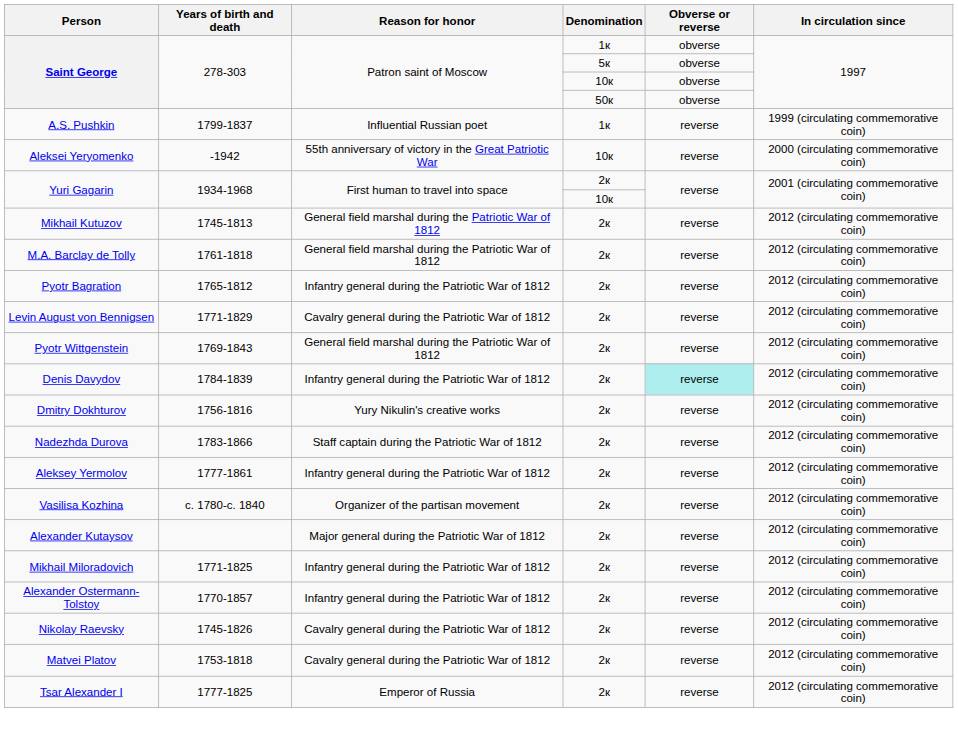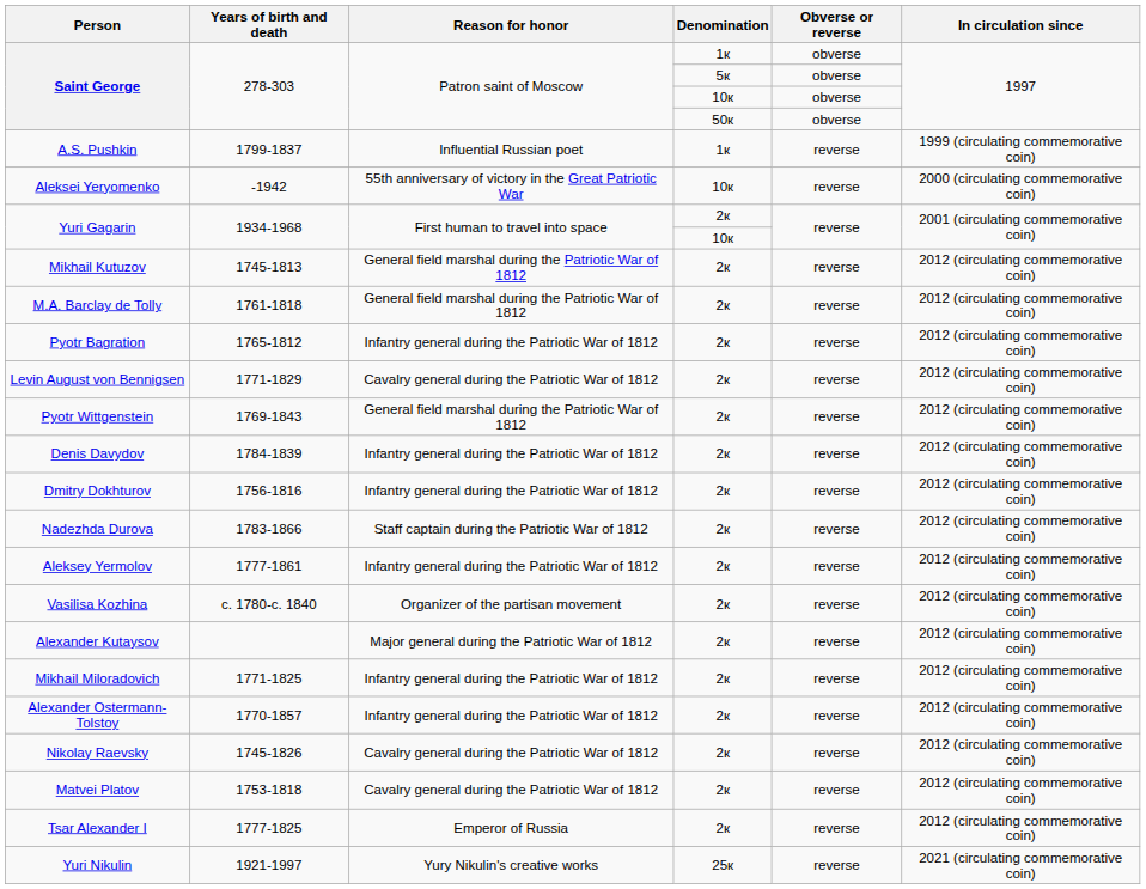 <table class="wikitable" style="font-size:95%; text-align:center;">
 <tr>
 <th>Person</th>
 <th>Years of birth and death</th>
 <th>Reason for honor</th>
 <th>Denomination</th>
 <th>Obverse or reverse</th>
 <th>In circulation since</th>
 </tr>
 <tr>
 <th rowspan="4"><a href='#'>Saint George</a></th>
 <td rowspan="4">278-303</td>
 <td rowspan="4">Patron saint of Moscow</td>
 <td>1к</td>
 <td>obverse</td>
 <td rowspan="4">1997</td>
 </tr>
 <tr>
 <td>5к</td>
 <td>obverse</td>
 </tr>
 <tr>
 <td>10к</td>
 <td>obverse</td>
 </tr>
 <tr>
 <td>50к</td>
 <td>obverse</td>
 </tr>
 <tr>
 <td><a href='#'>A.S. Pushkin</a></td>
 <td>1799-1837</td>
 <td>Influential Russian poet</td>
 <td>1к</td>
 <td>reverse</td>
 <td>1999 (circulating commemorative coin)</td>
 </tr>
 <tr>
 <td><a href='#'>Aleksei Yeryomenko</a></td>
 <td>-1942</td>
 <td>55th anniversary of victory in the <a href='#'>Great Patriotic War</a></td>
 <td>10к</td>
 <td>reverse</td>
 <td>2000 (circulating commemorative coin)</td>
 </tr>
 <tr>
 <td rowspan="2"><a href='#'>Yuri Gagarin</a></td>
 <td rowspan="2">1934-1968</td>
 <td rowspan="2">First human to travel into space</td>
 <td>2к</td>
 <td rowspan="2">reverse</td>
 <td rowspan="2">2001 (circulating commemorative coin)</td>
 </tr>
 <tr>
 <td>10к</td>
 </tr>
 <tr>
 <td><a href='#'>Mikhail Kutuzov</a></td>
 <td>1745-1813</td>
 <td>General field marshal during the <a href='#'>Patriotic War of 1812</a></td>
 <td>2к</td>
 <td>reverse</td>
 <td>2012 (circulating commemorative coin)</td>
 </tr>
 <tr>
 <td><a href='#'>M.A. Barclay de Tolly</a></td>
 <td>1761-1818</td>
 <td>General field marshal during the Patriotic War of 1812</td>
 <td>2к</td>
 <td>reverse</td>
 <td>2012 (circulating commemorative coin)</td>
 </tr>
 <tr>
 <td><a href='#'>Pyotr Bagration</a></td>
 <td>1765-1812</td>
 <td>Infantry general during the Patriotic War of 1812</td>
 <td>2к</td>
 <td>reverse</td>
 <td>2012 (circulating commemorative coin)</td>
 </tr>
 <tr>
 <td><a href='#'>Levin August von Bennigsen</a></td>
 <td>1771-1829</td>
 <td>Cavalry general during the Patriotic War of 1812</td>
 <td>2к</td>
 <td>reverse</td>
 <td>2012 (circulating commemorative coin)</td>
 </tr>
 <tr>
 <td><a href='#'>Pyotr Wittgenstein</a></td>
 <td>1769-1843</td>
 <td>General field marshal during the Patriotic War of 1812</td>
 <td>2к</td>
 <td>reverse</td>
 <td>2012 (circulating commemorative coin)</td>
 </tr>
 <tr>
 <td><a href='#'>Denis Davydov</a></td>
 <td>1784-1839</td>
 <td>Infantry general during the Patriotic War of 1812</td>
 <td>2к</td>
-<td style="background: paleturquoise;">reverse</td>
+<td>reverse</td>
 <td>2012 (circulating commemorative coin)</td>
 </tr>
 <tr>
 <td><a href='#'>Dmitry Dokhturov</a></td>
 <td>1756-1816</td>
-<td>Yury Nikulin's creative works</td>
+<td>Infantry general during the Patriotic War of 1812</td>
 <td>2к</td>
 <td>reverse</td>
 <td>2012 (circulating commemorative coin)</td>
 </tr>
 <tr>
 <td><a href='#'>Nadezhda Durova</a></td>
 <td>1783-1866</td>
 <td>Staff captain during the Patriotic War of 1812</td>
 <td>2к</td>
 <td>reverse</td>
 <td>2012 (circulating commemorative coin)</td>
 </tr>
 <tr>
 <td><a href='#'>Aleksey Yermolov</a></td>
 <td>1777-1861</td>
 <td>Infantry general during the Patriotic War of 1812</td>
 <td>2к</td>
 <td>reverse</td>
 <td>2012 (circulating commemorative coin)</td>
 </tr>
 <tr>
 <td><a href='#'>Vasilisa Kozhina</a></td>
 <td>c. 1780-c. 1840</td>
 <td>Organizer of the partisan movement</td>
 <td>2к</td>
 <td>reverse</td>
 <td>2012 (circulating commemorative coin)</td>
 </tr>
 <tr>
 <td><a href='#'>Alexander Kutaysov</a></td>
 <td></td>
 <td>Major general during the Patriotic War of 1812</td>
 <td>2к</td>
 <td>reverse</td>
 <td>2012 (circulating commemorative coin)</td>
 </tr>
 <tr>
 <td><a href='#'>Mikhail Miloradovich</a></td>
 <td>1771-1825</td>
 <td>Infantry general during the Patriotic War of 1812</td>
 <td>2к</td>
 <td>reverse</td>
 <td>2012 (circulating commemorative coin)</td>
 </tr>
 <tr>
 <td><a href='#'>Alexander Ostermann-Tolstoy</a></td>
 <td>1770-1857</td>
 <td>Infantry general during the Patriotic War of 1812</td>
 <td>2к</td>
 <td>reverse</td>
 <td>2012 (circulating commemorative coin)</td>
 </tr>
 <tr>
 <td><a href='#'>Nikolay Raevsky</a></td>
 <td>1745-1826</td>
 <td>Cavalry general during the Patriotic War of 1812</td>
 <td>2к</td>
 <td>reverse</td>
 <td>2012 (circulating commemorative coin)</td>
 </tr>
 <tr>
 <td><a href='#'>Matvei Platov</a></td>
 <td>1753-1818</td>
 <td>Cavalry general during the Patriotic War of 1812</td>
 <td>2к</td>
 <td>reverse</td>
 <td>2012 (circulating commemorative coin)</td>
 </tr>
 <tr>
 <td><a href='#'>Tsar Alexander I</a></td>
 <td>1777-1825</td>
 <td>Emperor of Russia</td>
 <td>2к</td>
 <td>reverse</td>
 <td>2012 (circulating commemorative coin)</td>
 </tr>
+<tr>
+<td><a href='#'>Yuri Nikulin</a></td>
+<td>1921-1997</td>
+<td>Yury Nikulin's creative works</td>
+<td>25к</td>
+<td>reverse</td>
+<td>2021 (circulating commemorative coin)</td>
+</tr>
 </table>
